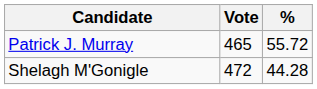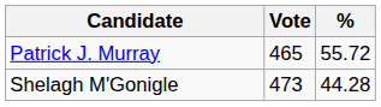 <table class="wikitable">
 <tr>
 <th bgcolor="#DDDDFF" width="200px">Candidate</th>
 <th bgcolor="#DDDDFF">Vote</th>
 <th bgcolor="#DDDDFF">%</th>
 </tr>
 <tr>
 <td><a href='#'>Patrick J. Murray</a></td>
 <td>465</td>
 <td>55.72</td>
 </tr>
 <tr>
 <td>Shelagh M'Gonigle</td>
-<td>472</td>
+<td>473</td>
 <td>44.28</td>
 </tr>
 </table>
